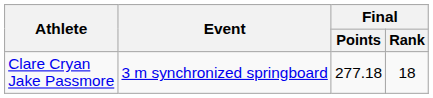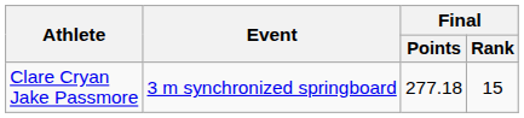 <table class="wikitable" style="text-align:center; font-size:90%;">
 <tr>
 <th rowspan=2>Athlete</th>
 <th rowspan=2>Event</th>
 <th colspan=2>Final</th>
 </tr>
 <tr style="font-size:95%">
 <th>Points</th>
 <th>Rank</th>
 </tr>
 <tr>
 <td align=left><a href='#'>Clare Cryan</a><br> <a href='#'>Jake Passmore</a></td>
 <td align=left><a href='#'>3 m synchronized springboard</a></td>
 <td>277.18</td>
-<td>18</td>
+<td>15</td>
 </tr>
 </table>
